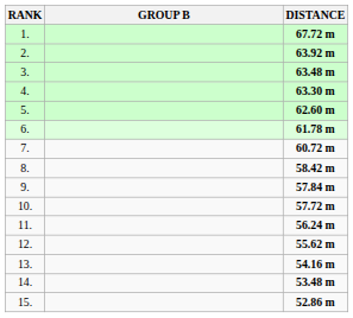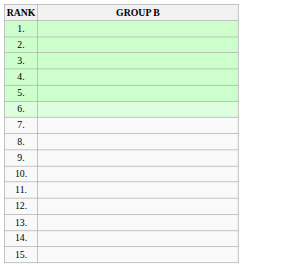 <table class="wikitable" style="border-collapse: collapse; font-size: 90%;">
 <tr>
 <th>RANK</th>
 <th style="width: 20em">GROUP B</th>
-<th style="width: 5em">DISTANCE</th>
 </tr>
 <tr bgcolor=#CCFFCC>
 <td align="center">1.</td>
 <td></td>
-<td align="center"><strong>67.72 m</strong></td>
 </tr>
 <tr bgcolor=#CCFFCC>
 <td align="center">2.</td>
 <td></td>
-<td align="center"><strong>63.92 m</strong></td>
 </tr>
 <tr bgcolor=#CCFFCC>
 <td align="center">3.</td>
 <td></td>
-<td align="center"><strong>63.48 m</strong></td>
 </tr>
 <tr bgcolor=#CCFFCC>
 <td align="center">4.</td>
 <td></td>
-<td align="center"><strong>63.30 m  </strong></td>
 </tr>
 <tr bgcolor=#CCFFCC>
 <td align="center">5.</td>
 <td></td>
-<td align="center"><strong>62.60 m</strong></td>
 </tr>
 <tr bgcolor=#DDFFDD>
 <td align="center">6.</td>
 <td></td>
-<td align="center"><strong>61.78 m</strong></td>
 </tr>
 <tr>
 <td align="center">7.</td>
 <td></td>
-<td align="center"><strong>60.72 m</strong></td>
 </tr>
 <tr>
 <td align="center">8.</td>
 <td></td>
-<td align="center"><strong>58.42 m</strong></td>
 </tr>
 <tr>
 <td align="center">9.</td>
 <td></td>
-<td align="center"><strong>57.84 m</strong></td>
 </tr>
 <tr>
 <td align="center">10.</td>
 <td></td>
-<td align="center"><strong>57.72 m</strong></td>
 </tr>
 <tr>
 <td align="center">11.</td>
 <td></td>
-<td align="center"><strong>56.24 m</strong></td>
 </tr>
 <tr>
 <td align="center">12.</td>
 <td></td>
-<td align="center"><strong>55.62 m </strong></td>
 </tr>
 <tr>
 <td align="center">13.</td>
 <td></td>
-<td align="center"><strong>54.16 m</strong></td>
 </tr>
 <tr>
 <td align="center">14.</td>
 <td></td>
-<td align="center"><strong>53.48 m</strong></td>
 </tr>
 <tr>
 <td align="center">15.</td>
 <td></td>
-<td align="center"><strong>52.86 m </strong></td>
 </tr>
 </table>
